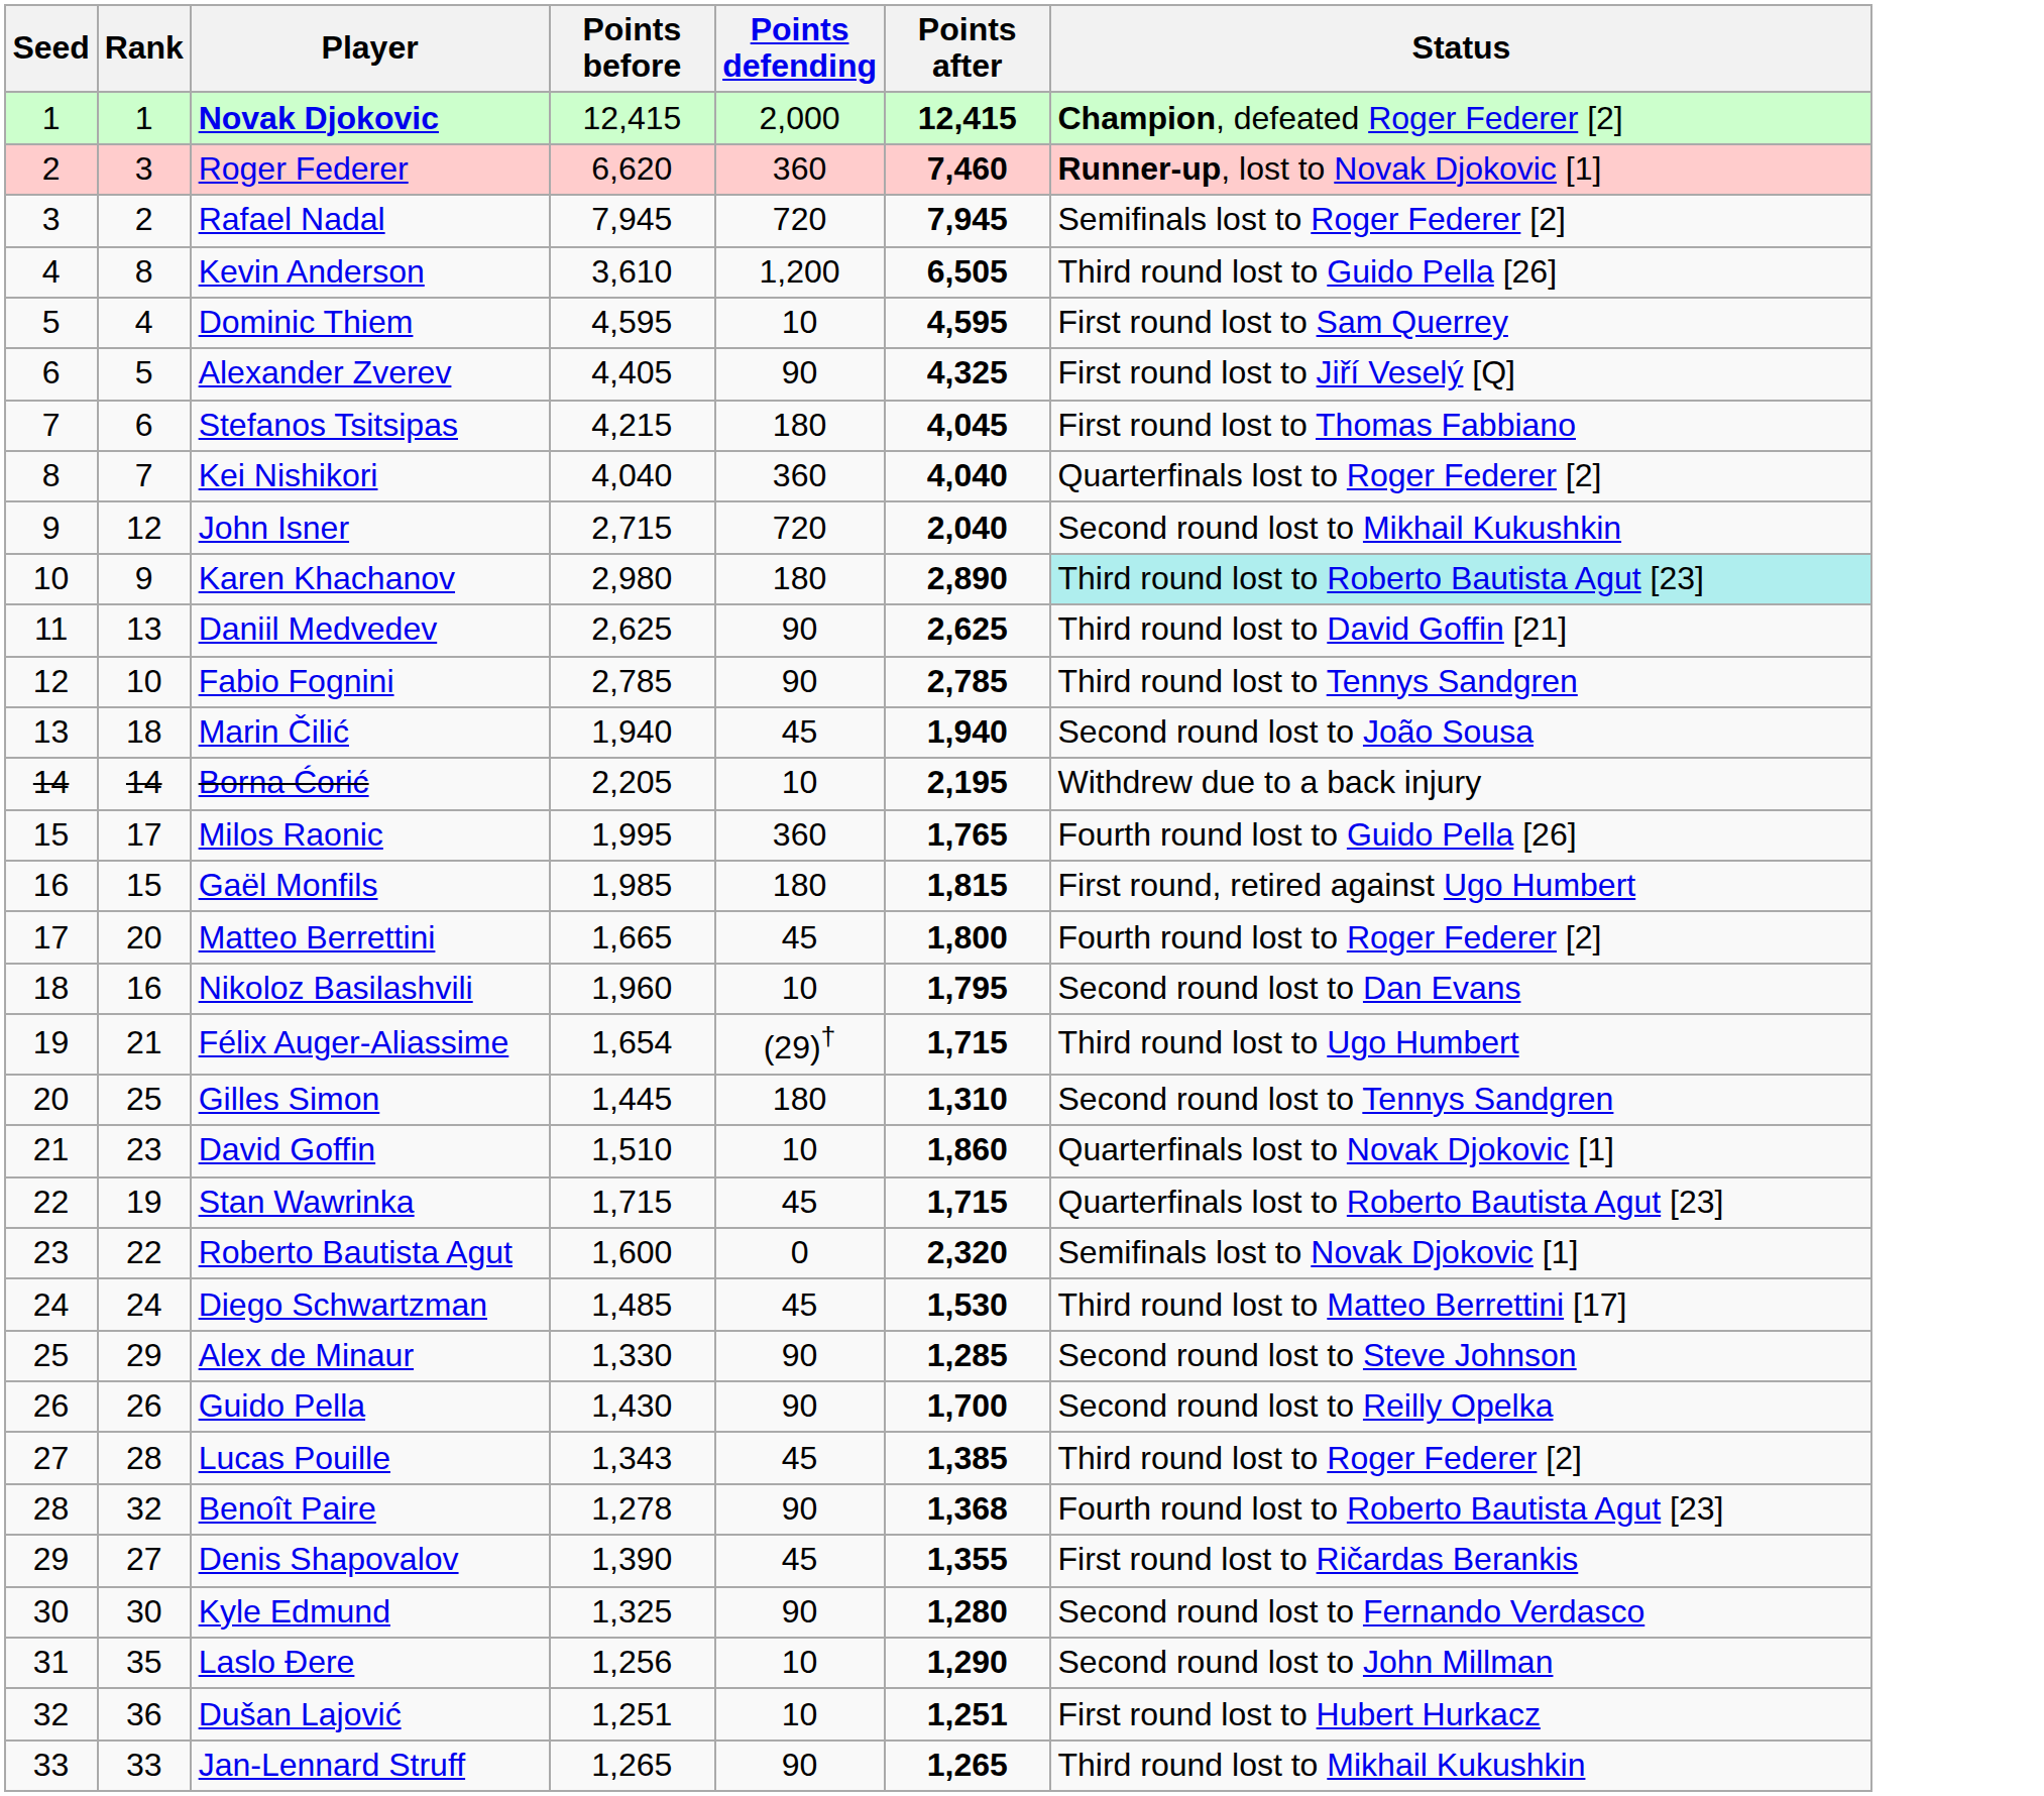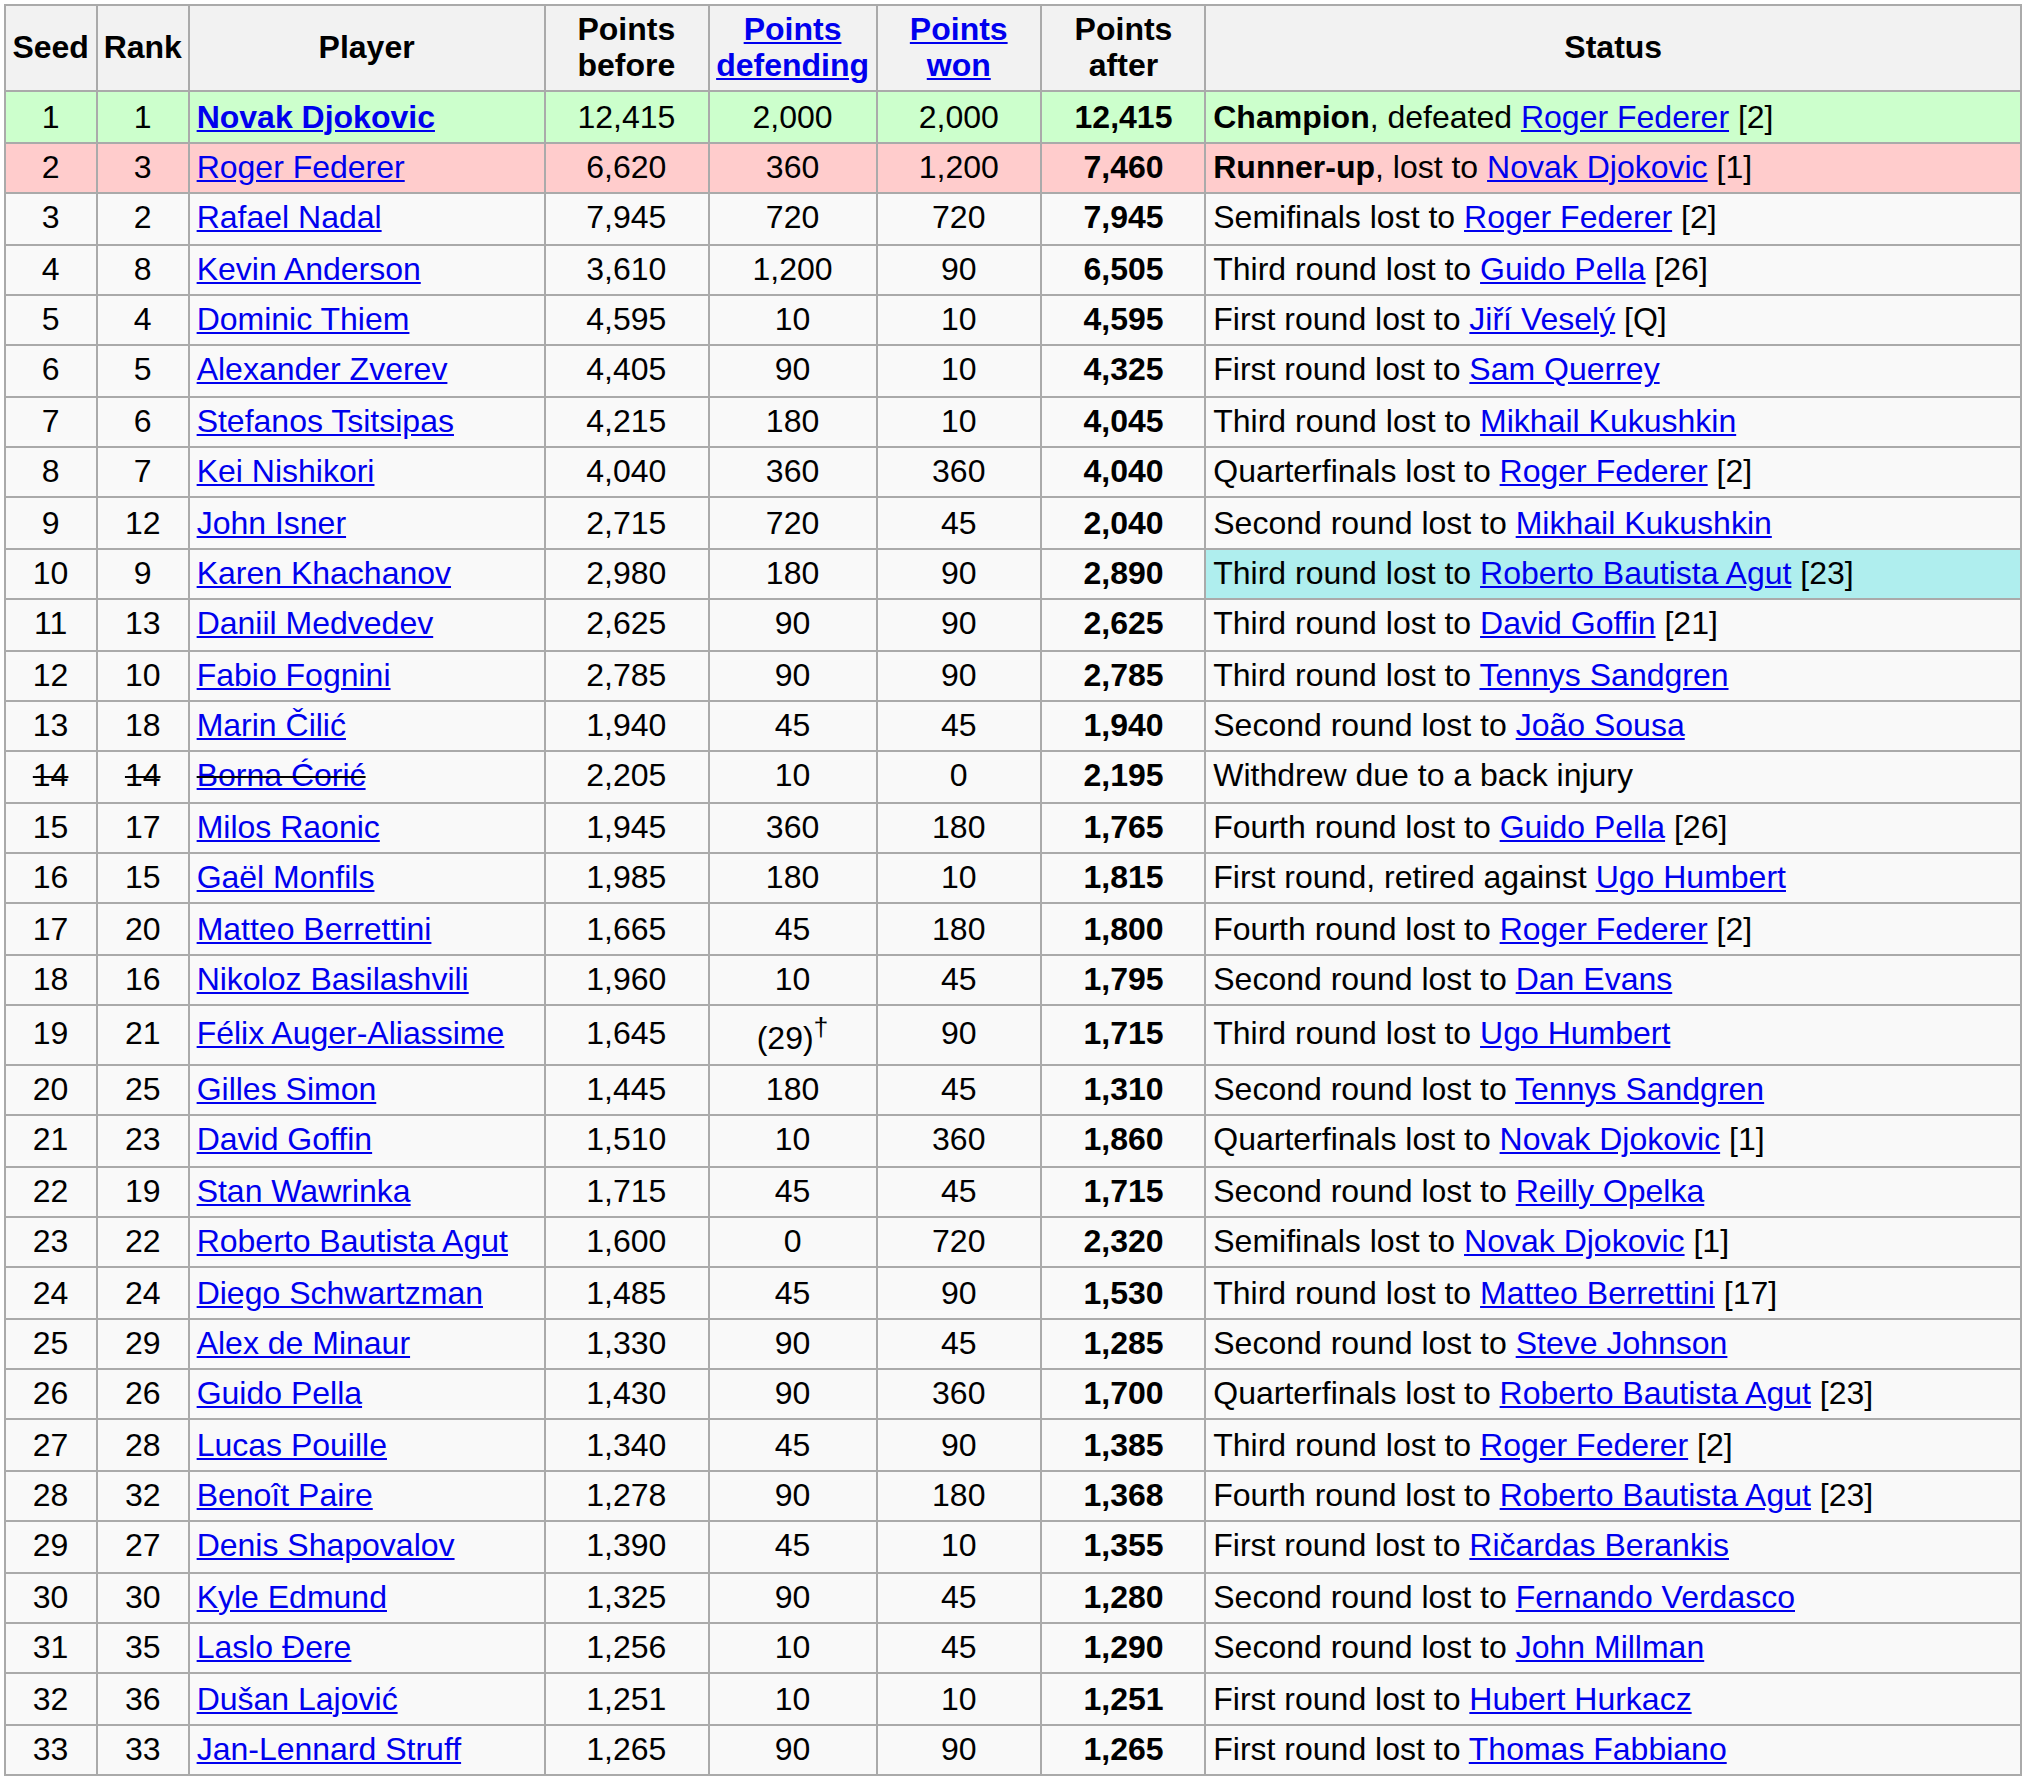 <table class="wikitable sortable" style="text-align:center;">
 <tr>
 <th style="width:30px;">Seed</th>
 <th style="width:30px;">Rank</th>
 <th style="width:170px;">Player</th>
 <th style="width:75px;">Points <br>before</th>
 <th style="width:75px;"><a href='#'>Points <br>defending</a></th>
+<th style="width:75px;"><a href='#'>Points <br>won</a></th>
 <th style="width:75px;">Points <br>after</th>
 <th style="width:400px;">Status</th>
 </tr>
 <tr style="background:#cfc;">
 <td>1</td>
 <td>1</td>
 <td style="text-align:left;"><strong> <a href='#'>Novak Djokovic</a></strong></td>
 <td>12,415</td>
+<td>2,000</td>
 <td>2,000</td>
 <td><strong>12,415</strong></td>
 <td style="text-align:left;"><strong>Champion</strong>, defeated  <a href='#'>Roger Federer</a> [2]</td>
 </tr>
 <tr style="background:#fcc;">
 <td>2</td>
 <td>3</td>
 <td style="text-align:left;"> <a href='#'>Roger Federer</a></td>
 <td>6,620</td>
 <td>360</td>
+<td>1,200</td>
 <td><strong>7,460</strong></td>
 <td style="text-align:left;"><strong>Runner-up</strong>, lost to  <a href='#'>Novak Djokovic</a> [1]</td>
 </tr>
 <tr>
 <td>3</td>
 <td>2</td>
 <td style="text-align:left;"> <a href='#'>Rafael Nadal</a></td>
 <td>7,945</td>
+<td>720</td>
 <td>720</td>
 <td><strong>7,945</strong></td>
 <td style="text-align:left;">Semifinals lost to  <a href='#'>Roger Federer</a> [2]</td>
 </tr>
 <tr>
 <td>4</td>
 <td>8</td>
 <td style="text-align:left;"> <a href='#'>Kevin Anderson</a></td>
 <td>3,610</td>
 <td>1,200</td>
+<td>90</td>
 <td><strong>6,505</strong></td>
 <td style="text-align:left;">Third round lost to  <a href='#'>Guido Pella</a> [26]</td>
 </tr>
 <tr>
 <td>5</td>
 <td>4</td>
 <td style="text-align:left;"> <a href='#'>Dominic Thiem</a></td>
 <td>4,595</td>
 <td>10</td>
+<td>10</td>
 <td><strong>4,595</strong></td>
-<td style="text-align:left;">First round lost to  <a href='#'>Sam Querrey</a></td>
+<td style="text-align:left;">First round lost to  <a href='#'>Jiří Veselý</a> [Q]</td>
 </tr>
 <tr>
 <td>6</td>
 <td>5</td>
 <td style="text-align:left;"> <a href='#'>Alexander Zverev</a></td>
 <td>4,405</td>
 <td>90</td>
+<td>10</td>
 <td><strong>4,325</strong></td>
-<td style="text-align:left;">First round lost to  <a href='#'>Jiří Veselý</a> [Q]</td>
+<td style="text-align:left;">First round lost to  <a href='#'>Sam Querrey</a></td>
 </tr>
 <tr>
 <td>7</td>
 <td>6</td>
 <td style="text-align:left;"> <a href='#'>Stefanos Tsitsipas</a></td>
 <td>4,215</td>
 <td>180</td>
+<td>10</td>
 <td><strong>4,045</strong></td>
-<td style="text-align:left;">First round lost to  <a href='#'>Thomas Fabbiano</a></td>
+<td style="text-align:left;">Third round lost to  <a href='#'>Mikhail Kukushkin</a></td>
 </tr>
 <tr>
 <td>8</td>
 <td>7</td>
 <td style="text-align:left;"> <a href='#'>Kei Nishikori</a></td>
 <td>4,040</td>
+<td>360</td>
 <td>360</td>
 <td><strong>4,040</strong></td>
 <td style="text-align:left;">Quarterfinals lost to  <a href='#'>Roger Federer</a> [2]</td>
 </tr>
 <tr>
 <td>9</td>
 <td>12</td>
 <td style="text-align:left;"> <a href='#'>John Isner</a></td>
 <td>2,715</td>
 <td>720</td>
+<td>45</td>
 <td><strong>2,040</strong></td>
 <td style="text-align:left;">Second round lost to  <a href='#'>Mikhail Kukushkin</a></td>
 </tr>
 <tr>
 <td>10</td>
 <td>9</td>
 <td style="text-align:left;"> <a href='#'>Karen Khachanov</a></td>
 <td>2,980</td>
 <td>180</td>
+<td>90</td>
 <td><strong>2,890</strong></td>
 <td style="background: paleturquoise; text-align:left;">Third round lost to  <a href='#'>Roberto Bautista Agut</a> [23]</td>
 </tr>
 <tr>
 <td>11</td>
 <td>13</td>
 <td style="text-align:left;"> <a href='#'>Daniil Medvedev</a></td>
 <td>2,625</td>
+<td>90</td>
 <td>90</td>
 <td><strong>2,625</strong></td>
 <td style="text-align:left;">Third round lost to  <a href='#'>David Goffin</a> [21]</td>
 </tr>
 <tr>
 <td>12</td>
 <td>10</td>
 <td style="text-align:left;"> <a href='#'>Fabio Fognini</a></td>
 <td>2,785</td>
 <td>90</td>
+<td>90</td>
 <td><strong>2,785</strong></td>
 <td style="text-align:left;">Third round lost to  <a href='#'>Tennys Sandgren</a></td>
 </tr>
 <tr>
 <td>13</td>
 <td>18</td>
 <td style="text-align:left;"> <a href='#'>Marin Čilić</a></td>
 <td>1,940</td>
+<td>45</td>
 <td>45</td>
 <td><strong>1,940</strong></td>
 <td style="text-align:left;">Second round lost to  <a href='#'>João Sousa</a></td>
 </tr>
 <tr>
 <td><s>14</s></td>
 <td><s>14</s></td>
 <td style="text-align:left;"><s> <a href='#'>Borna Ćorić</a></s></td>
 <td>2,205</td>
 <td>10</td>
+<td>0</td>
 <td><strong>2,195</strong></td>
 <td style="text-align:left;">Withdrew due to a back injury</td>
 </tr>
 <tr>
 <td>15</td>
 <td>17</td>
 <td style="text-align:left;"> <a href='#'>Milos Raonic</a></td>
-<td>1,995</td>
+<td>1,945</td>
 <td>360</td>
+<td>180</td>
 <td><strong>1,765</strong></td>
 <td style="text-align:left;">Fourth round lost to  <a href='#'>Guido Pella</a> [26]</td>
 </tr>
 <tr>
 <td>16</td>
 <td>15</td>
 <td style="text-align:left;"> <a href='#'>Gaël Monfils</a></td>
 <td>1,985</td>
 <td>180</td>
+<td>10</td>
 <td><strong>1,815</strong></td>
 <td style="text-align:left;">First round, retired against  <a href='#'>Ugo Humbert</a></td>
 </tr>
 <tr>
 <td>17</td>
 <td>20</td>
 <td style="text-align:left;"> <a href='#'>Matteo Berrettini</a></td>
 <td>1,665</td>
 <td>45</td>
+<td>180</td>
 <td><strong>1,800</strong></td>
 <td style="text-align:left;">Fourth round lost to  <a href='#'>Roger Federer</a> [2]</td>
 </tr>
 <tr>
 <td>18</td>
 <td>16</td>
 <td style="text-align:left;"> <a href='#'>Nikoloz Basilashvili</a></td>
 <td>1,960</td>
 <td>10</td>
+<td>45</td>
 <td><strong>1,795</strong></td>
 <td style="text-align:left;">Second round lost to  <a href='#'>Dan Evans</a></td>
 </tr>
 <tr>
 <td>19</td>
 <td>21</td>
 <td style="text-align:left;"> <a href='#'>Félix Auger-Aliassime</a></td>
-<td>1,654</td>
+<td>1,645</td>
 <td>(29)<sup>†</sup></td>
+<td>90</td>
 <td><strong>1,715</strong></td>
 <td style="text-align:left;">Third round lost to  <a href='#'>Ugo Humbert</a></td>
 </tr>
 <tr>
 <td>20</td>
 <td>25</td>
 <td style="text-align:left;"> <a href='#'>Gilles Simon</a></td>
 <td>1,445</td>
 <td>180</td>
+<td>45</td>
 <td><strong>1,310</strong></td>
 <td style="text-align:left;">Second round lost to  <a href='#'>Tennys Sandgren</a></td>
 </tr>
 <tr>
 <td>21</td>
 <td>23</td>
 <td style="text-align:left;"> <a href='#'>David Goffin</a></td>
 <td>1,510</td>
 <td>10</td>
+<td>360</td>
 <td><strong>1,860</strong></td>
 <td style="text-align:left;">Quarterfinals lost to  <a href='#'>Novak Djokovic</a> [1]</td>
 </tr>
 <tr>
 <td>22</td>
 <td>19</td>
 <td style="text-align:left;"> <a href='#'>Stan Wawrinka</a></td>
 <td>1,715</td>
 <td>45</td>
+<td>45</td>
 <td><strong>1,715</strong></td>
-<td style="text-align:left;">Quarterfinals lost to  <a href='#'>Roberto Bautista Agut</a> [23]</td>
+<td style="text-align:left;">Second round lost to  <a href='#'>Reilly Opelka</a></td>
 </tr>
 <tr>
 <td>23</td>
 <td>22</td>
 <td style="text-align:left;"> <a href='#'>Roberto Bautista Agut</a></td>
 <td>1,600</td>
 <td>0</td>
+<td>720</td>
 <td><strong>2,320</strong></td>
 <td style="text-align:left;">Semifinals lost to  <a href='#'>Novak Djokovic</a> [1]</td>
 </tr>
 <tr>
 <td>24</td>
 <td>24</td>
 <td style="text-align:left;"> <a href='#'>Diego Schwartzman</a></td>
 <td>1,485</td>
 <td>45</td>
+<td>90</td>
 <td><strong>1,530</strong></td>
 <td style="text-align:left;">Third round lost to  <a href='#'>Matteo Berrettini</a> [17]</td>
 </tr>
 <tr>
 <td>25</td>
 <td>29</td>
 <td style="text-align:left;"> <a href='#'>Alex de Minaur</a></td>
 <td>1,330</td>
 <td>90</td>
+<td>45</td>
 <td><strong>1,285</strong></td>
 <td style="text-align:left;">Second round lost to  <a href='#'>Steve Johnson</a></td>
 </tr>
 <tr>
 <td>26</td>
 <td>26</td>
 <td style="text-align:left;"> <a href='#'>Guido Pella</a></td>
 <td>1,430</td>
 <td>90</td>
+<td>360</td>
 <td><strong>1,700</strong></td>
-<td style="text-align:left;">Second round lost to  <a href='#'>Reilly Opelka</a></td>
+<td style="text-align:left;">Quarterfinals lost to  <a href='#'>Roberto Bautista Agut</a> [23]</td>
 </tr>
 <tr>
 <td>27</td>
 <td>28</td>
 <td style="text-align:left;"> <a href='#'>Lucas Pouille</a></td>
-<td>1,343</td>
+<td>1,340</td>
 <td>45</td>
+<td>90</td>
 <td><strong>1,385</strong></td>
 <td style="text-align:left;">Third round lost to  <a href='#'>Roger Federer</a> [2]</td>
 </tr>
 <tr>
 <td>28</td>
 <td>32</td>
 <td style="text-align:left;"> <a href='#'>Benoît Paire</a></td>
 <td>1,278</td>
 <td>90</td>
+<td>180</td>
 <td><strong>1,368</strong></td>
 <td style="text-align:left;">Fourth round lost to  <a href='#'>Roberto Bautista Agut</a> [23]</td>
 </tr>
 <tr>
 <td>29</td>
 <td>27</td>
 <td style="text-align:left;"> <a href='#'>Denis Shapovalov</a></td>
 <td>1,390</td>
 <td>45</td>
+<td>10</td>
 <td><strong>1,355</strong></td>
 <td style="text-align:left;">First round lost to  <a href='#'>Ričardas Berankis</a></td>
 </tr>
 <tr>
 <td>30</td>
 <td>30</td>
 <td style="text-align:left;"> <a href='#'>Kyle Edmund</a></td>
 <td>1,325</td>
 <td>90</td>
+<td>45</td>
 <td><strong>1,280</strong></td>
 <td style="text-align:left;">Second round lost to  <a href='#'>Fernando Verdasco</a></td>
 </tr>
 <tr>
 <td>31</td>
 <td>35</td>
 <td style="text-align:left;"> <a href='#'>Laslo Đere</a></td>
 <td>1,256</td>
 <td>10</td>
+<td>45</td>
 <td><strong>1,290</strong></td>
 <td style="text-align:left;">Second round lost to  <a href='#'>John Millman</a></td>
 </tr>
 <tr>
 <td>32</td>
 <td>36</td>
 <td style="text-align:left;"> <a href='#'>Dušan Lajović</a></td>
 <td>1,251</td>
+<td>10</td>
 <td>10</td>
 <td><strong>1,251</strong></td>
 <td style="text-align:left;">First round lost to  <a href='#'>Hubert Hurkacz</a></td>
 </tr>
 <tr>
 <td>33</td>
 <td>33</td>
 <td style="text-align:left;"> <a href='#'>Jan-Lennard Struff</a></td>
 <td>1,265</td>
 <td>90</td>
+<td>90</td>
 <td><strong>1,265</strong></td>
-<td style="text-align:left;">Third round lost to  <a href='#'>Mikhail Kukushkin</a></td>
+<td style="text-align:left;">First round lost to  <a href='#'>Thomas Fabbiano</a></td>
 </tr>
 </table>
